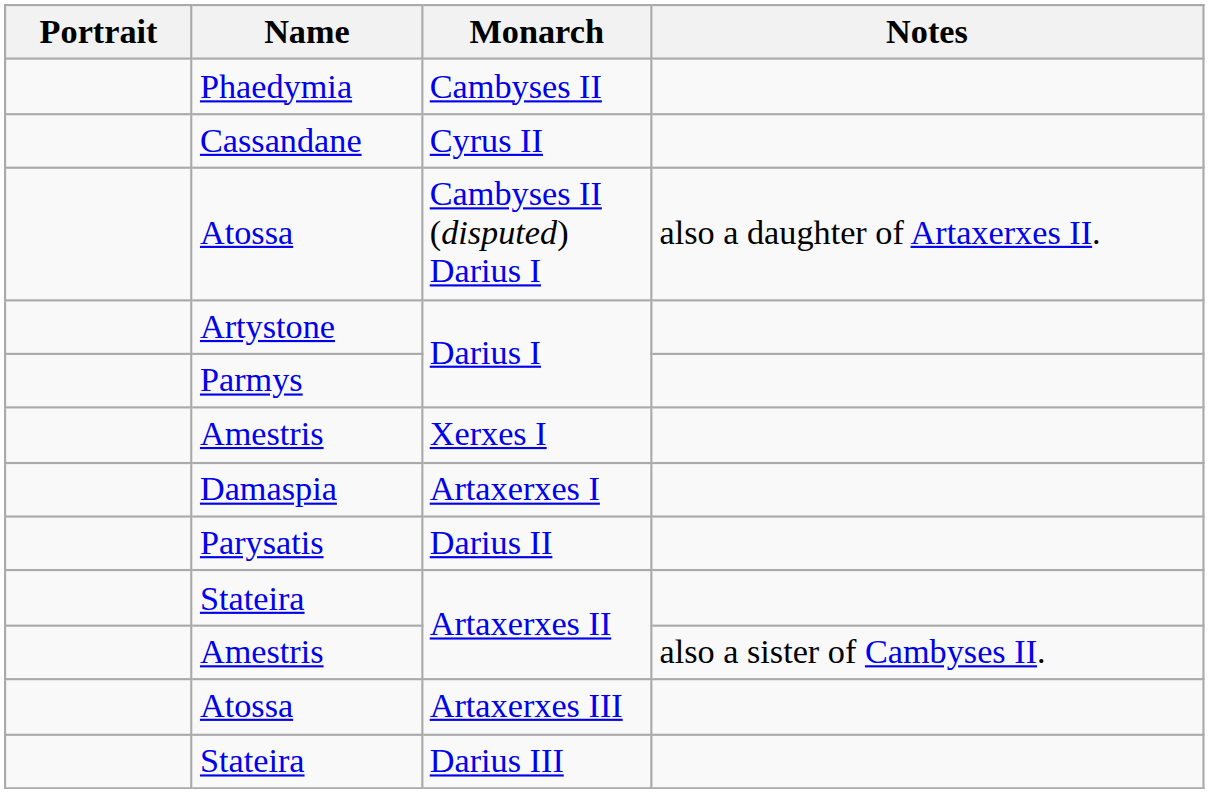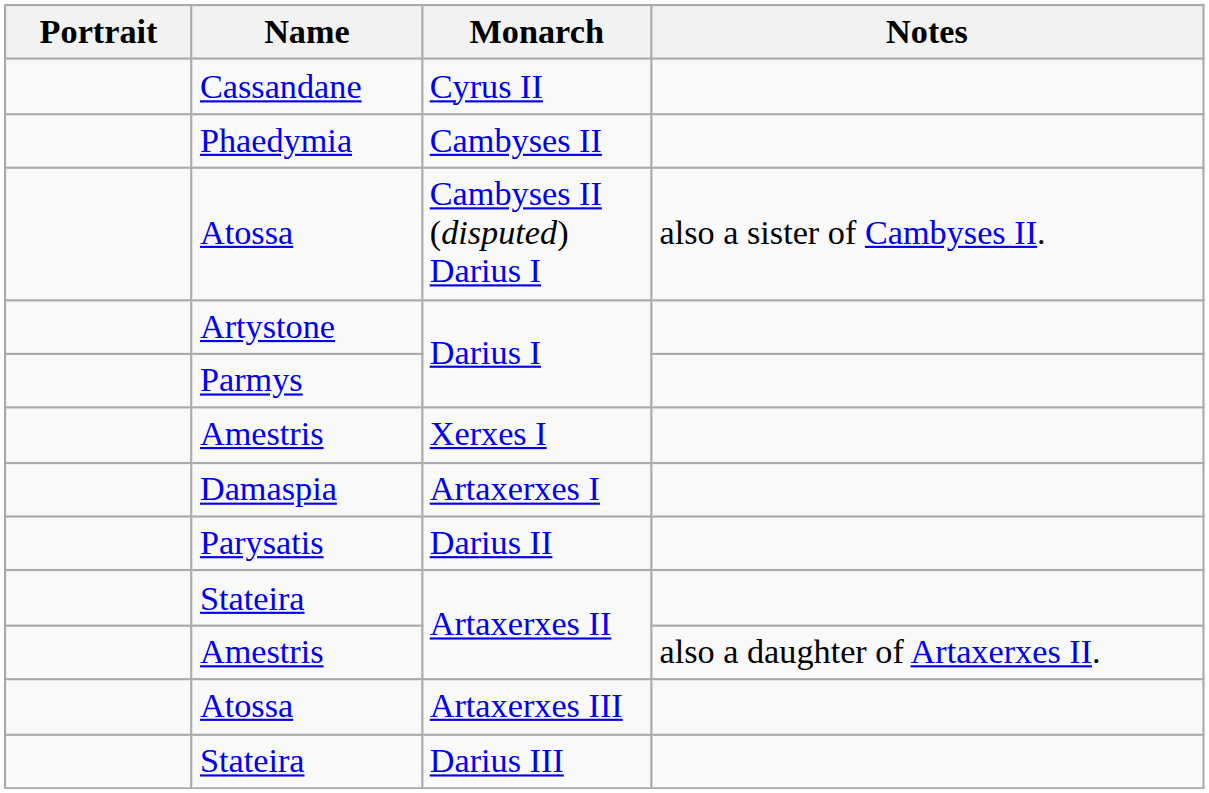 <table class="wikitable">
 <tr>
 <th width="80pt">Portrait</th>
 <th width="100pt">Name</th>
 <th width="100pt">Monarch</th>
 <th width="250pt">Notes</th>
 </tr>
 <tr>
 <td></td>
+<td><a href='#'>Cassandane</a></td>
+<td><a href='#'>Cyrus II</a></td>
+<td></td>
+</tr>
+<tr>
+<td></td>
 <td><a href='#'>Phaedymia</a></td>
 <td><a href='#'>Cambyses II</a></td>
 <td></td>
 </tr>
 <tr>
 <td></td>
-<td><a href='#'>Cassandane</a></td>
-<td><a href='#'>Cyrus II</a></td>
-<td></td>
-</tr>
-<tr>
-<td></td>
 <td><a href='#'>Atossa</a></td>
 <td><a href='#'>Cambyses II</a> (<em>disputed</em>)<br><a href='#'>Darius I</a></td>
-<td>also a daughter of <a href='#'>Artaxerxes II</a>.</td>
+<td>also a sister of <a href='#'>Cambyses II</a>.</td>
 </tr>
 <tr>
 <td></td>
 <td><a href='#'>Artystone</a></td>
 <td rowspan="2"><a href='#'>Darius I</a></td>
 <td></td>
 </tr>
 <tr>
 <td></td>
 <td><a href='#'>Parmys</a></td>
 <td></td>
 </tr>
 <tr>
 <td></td>
 <td><a href='#'>Amestris</a></td>
 <td><a href='#'>Xerxes I</a></td>
 <td></td>
 </tr>
 <tr>
 <td></td>
 <td><a href='#'>Damaspia</a></td>
 <td><a href='#'>Artaxerxes I</a></td>
 <td></td>
 </tr>
 <tr>
 <td></td>
 <td><a href='#'>Parysatis</a></td>
 <td><a href='#'>Darius II</a></td>
 <td></td>
 </tr>
 <tr>
 <td></td>
 <td><a href='#'>Stateira</a></td>
 <td rowspan="2"><a href='#'>Artaxerxes II</a></td>
 <td></td>
 </tr>
 <tr>
 <td></td>
 <td><a href='#'>Amestris</a></td>
-<td>also a sister of <a href='#'>Cambyses II</a>.</td>
+<td>also a daughter of <a href='#'>Artaxerxes II</a>.</td>
 </tr>
 <tr>
 <td></td>
 <td><a href='#'>Atossa</a></td>
 <td><a href='#'>Artaxerxes III</a></td>
 <td></td>
 </tr>
 <tr>
 <td></td>
 <td><a href='#'>Stateira</a></td>
 <td><a href='#'>Darius III</a></td>
 <td></td>
 </tr>
 </table>
